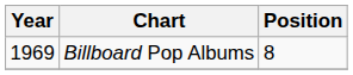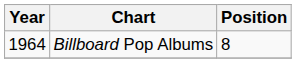 <table class="wikitable">
 <tr>
 <th>Year</th>
 <th>Chart</th>
 <th>Position</th>
 </tr>
 <tr>
-<td>1969</td>
+<td>1964</td>
 <td><em>Billboard</em> Pop Albums</td>
 <td>8</td>
 </tr>
 <tr>
 </tr>
 </table>
